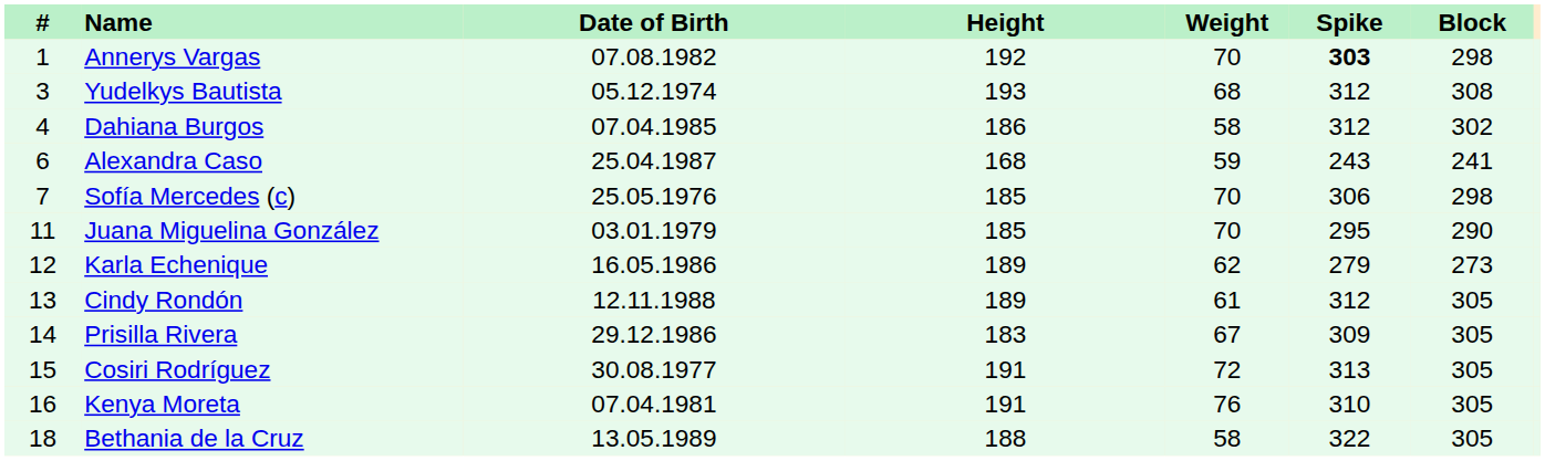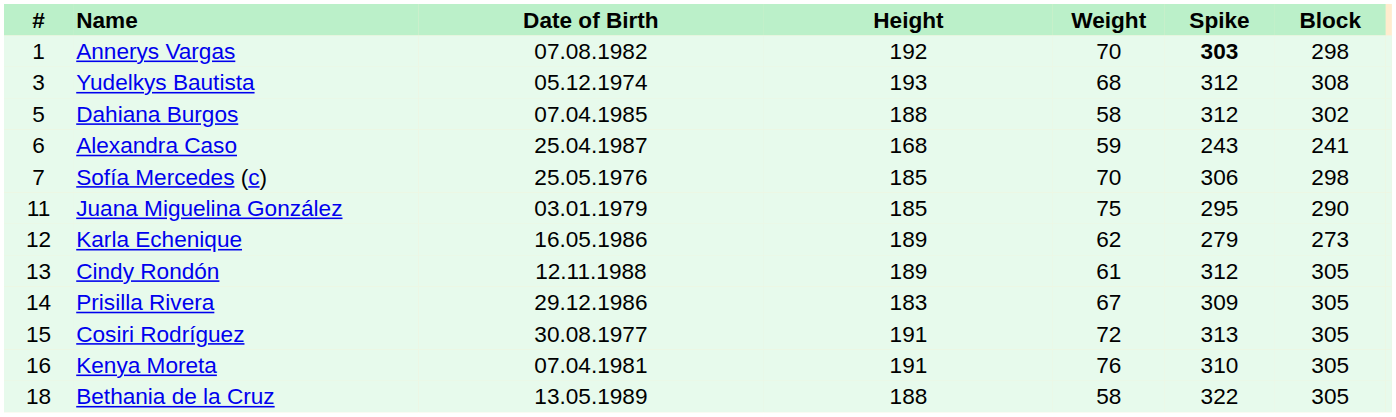 <table border=0 cellpadding=2 cellspacing=0  |- bgcolor=#FFECCE style="text-align:center; font-size:90%;" width=100%>
 <tr bgcolor=#BBF0C9>
 <th width=5%>#</th>
 <th width=25% align=left>Name</th>
 <th width=25%>Date of Birth</th>
 <th width=21%>Height</th>
 <th width=8%>Weight</th>
 <th width=8%>Spike</th>
 <th width=8%>Block</th>
 </tr>
 <tr bgcolor=#E7FAEC>
 <td>1</td>
 <td align=left><a href='#'>Annerys Vargas</a></td>
 <td>07.08.1982</td>
 <td>192</td>
 <td>70</td>
 <td><strong>303</strong></td>
 <td>298</td>
 <td></td>
 </tr>
 <tr bgcolor=#E7FAEC>
 <td>3</td>
 <td align=left><a href='#'>Yudelkys Bautista</a></td>
 <td>05.12.1974</td>
 <td>193</td>
 <td>68</td>
 <td>312</td>
 <td>308</td>
 <td></td>
 </tr>
 <tr bgcolor=#E7FAEC>
-<td>4</td>
+<td>5</td>
 <td align=left><a href='#'>Dahiana Burgos</a></td>
 <td>07.04.1985</td>
-<td>186</td>
+<td>188</td>
 <td>58</td>
 <td>312</td>
 <td>302</td>
 <td></td>
 </tr>
 <tr bgcolor=#E7FAEC>
 <td>6</td>
 <td align=left><a href='#'>Alexandra Caso</a></td>
 <td>25.04.1987</td>
 <td>168</td>
 <td>59</td>
 <td>243</td>
 <td>241</td>
 <td></td>
 </tr>
 <tr bgcolor=#E7FAEC>
 <td>7</td>
 <td align=left><a href='#'>Sofía Mercedes</a> (<a href='#'>c</a>)</td>
 <td>25.05.1976</td>
 <td>185</td>
 <td>70</td>
 <td>306</td>
 <td>298</td>
 <td></td>
 </tr>
 <tr bgcolor=#E7FAEC>
 <td>11</td>
 <td align=left><a href='#'>Juana Miguelina González</a></td>
 <td>03.01.1979</td>
 <td>185</td>
-<td>70</td>
+<td>75</td>
 <td>295</td>
 <td>290</td>
 <td></td>
 </tr>
 <tr bgcolor=#E7FAEC>
 <td>12</td>
 <td align=left><a href='#'>Karla Echenique</a></td>
 <td>16.05.1986</td>
 <td>189</td>
 <td>62</td>
 <td>279</td>
 <td>273</td>
 <td></td>
 </tr>
 <tr bgcolor=#E7FAEC>
 <td>13</td>
 <td align=left><a href='#'>Cindy Rondón</a></td>
 <td>12.11.1988</td>
 <td>189</td>
 <td>61</td>
 <td>312</td>
 <td>305</td>
 <td></td>
 </tr>
 <tr bgcolor=#E7FAEC>
 <td>14</td>
 <td align=left><a href='#'>Prisilla Rivera</a></td>
 <td>29.12.1986</td>
 <td>183</td>
 <td>67</td>
 <td>309</td>
 <td>305</td>
 <td></td>
 </tr>
 <tr bgcolor=#E7FAEC>
 <td>15</td>
 <td align=left><a href='#'>Cosiri Rodríguez</a></td>
 <td>30.08.1977</td>
 <td>191</td>
 <td>72</td>
 <td>313</td>
 <td>305</td>
 <td></td>
 </tr>
 <tr bgcolor=#E7FAEC>
 <td>16</td>
 <td align=left><a href='#'>Kenya Moreta</a></td>
 <td>07.04.1981</td>
 <td>191</td>
 <td>76</td>
 <td>310</td>
 <td>305</td>
 <td></td>
 </tr>
 <tr bgcolor=#E7FAEC>
 <td>18</td>
 <td align=left><a href='#'>Bethania de la Cruz</a></td>
 <td>13.05.1989</td>
 <td>188</td>
 <td>58</td>
 <td>322</td>
 <td>305</td>
 <td></td>
 </tr>
 </table>
